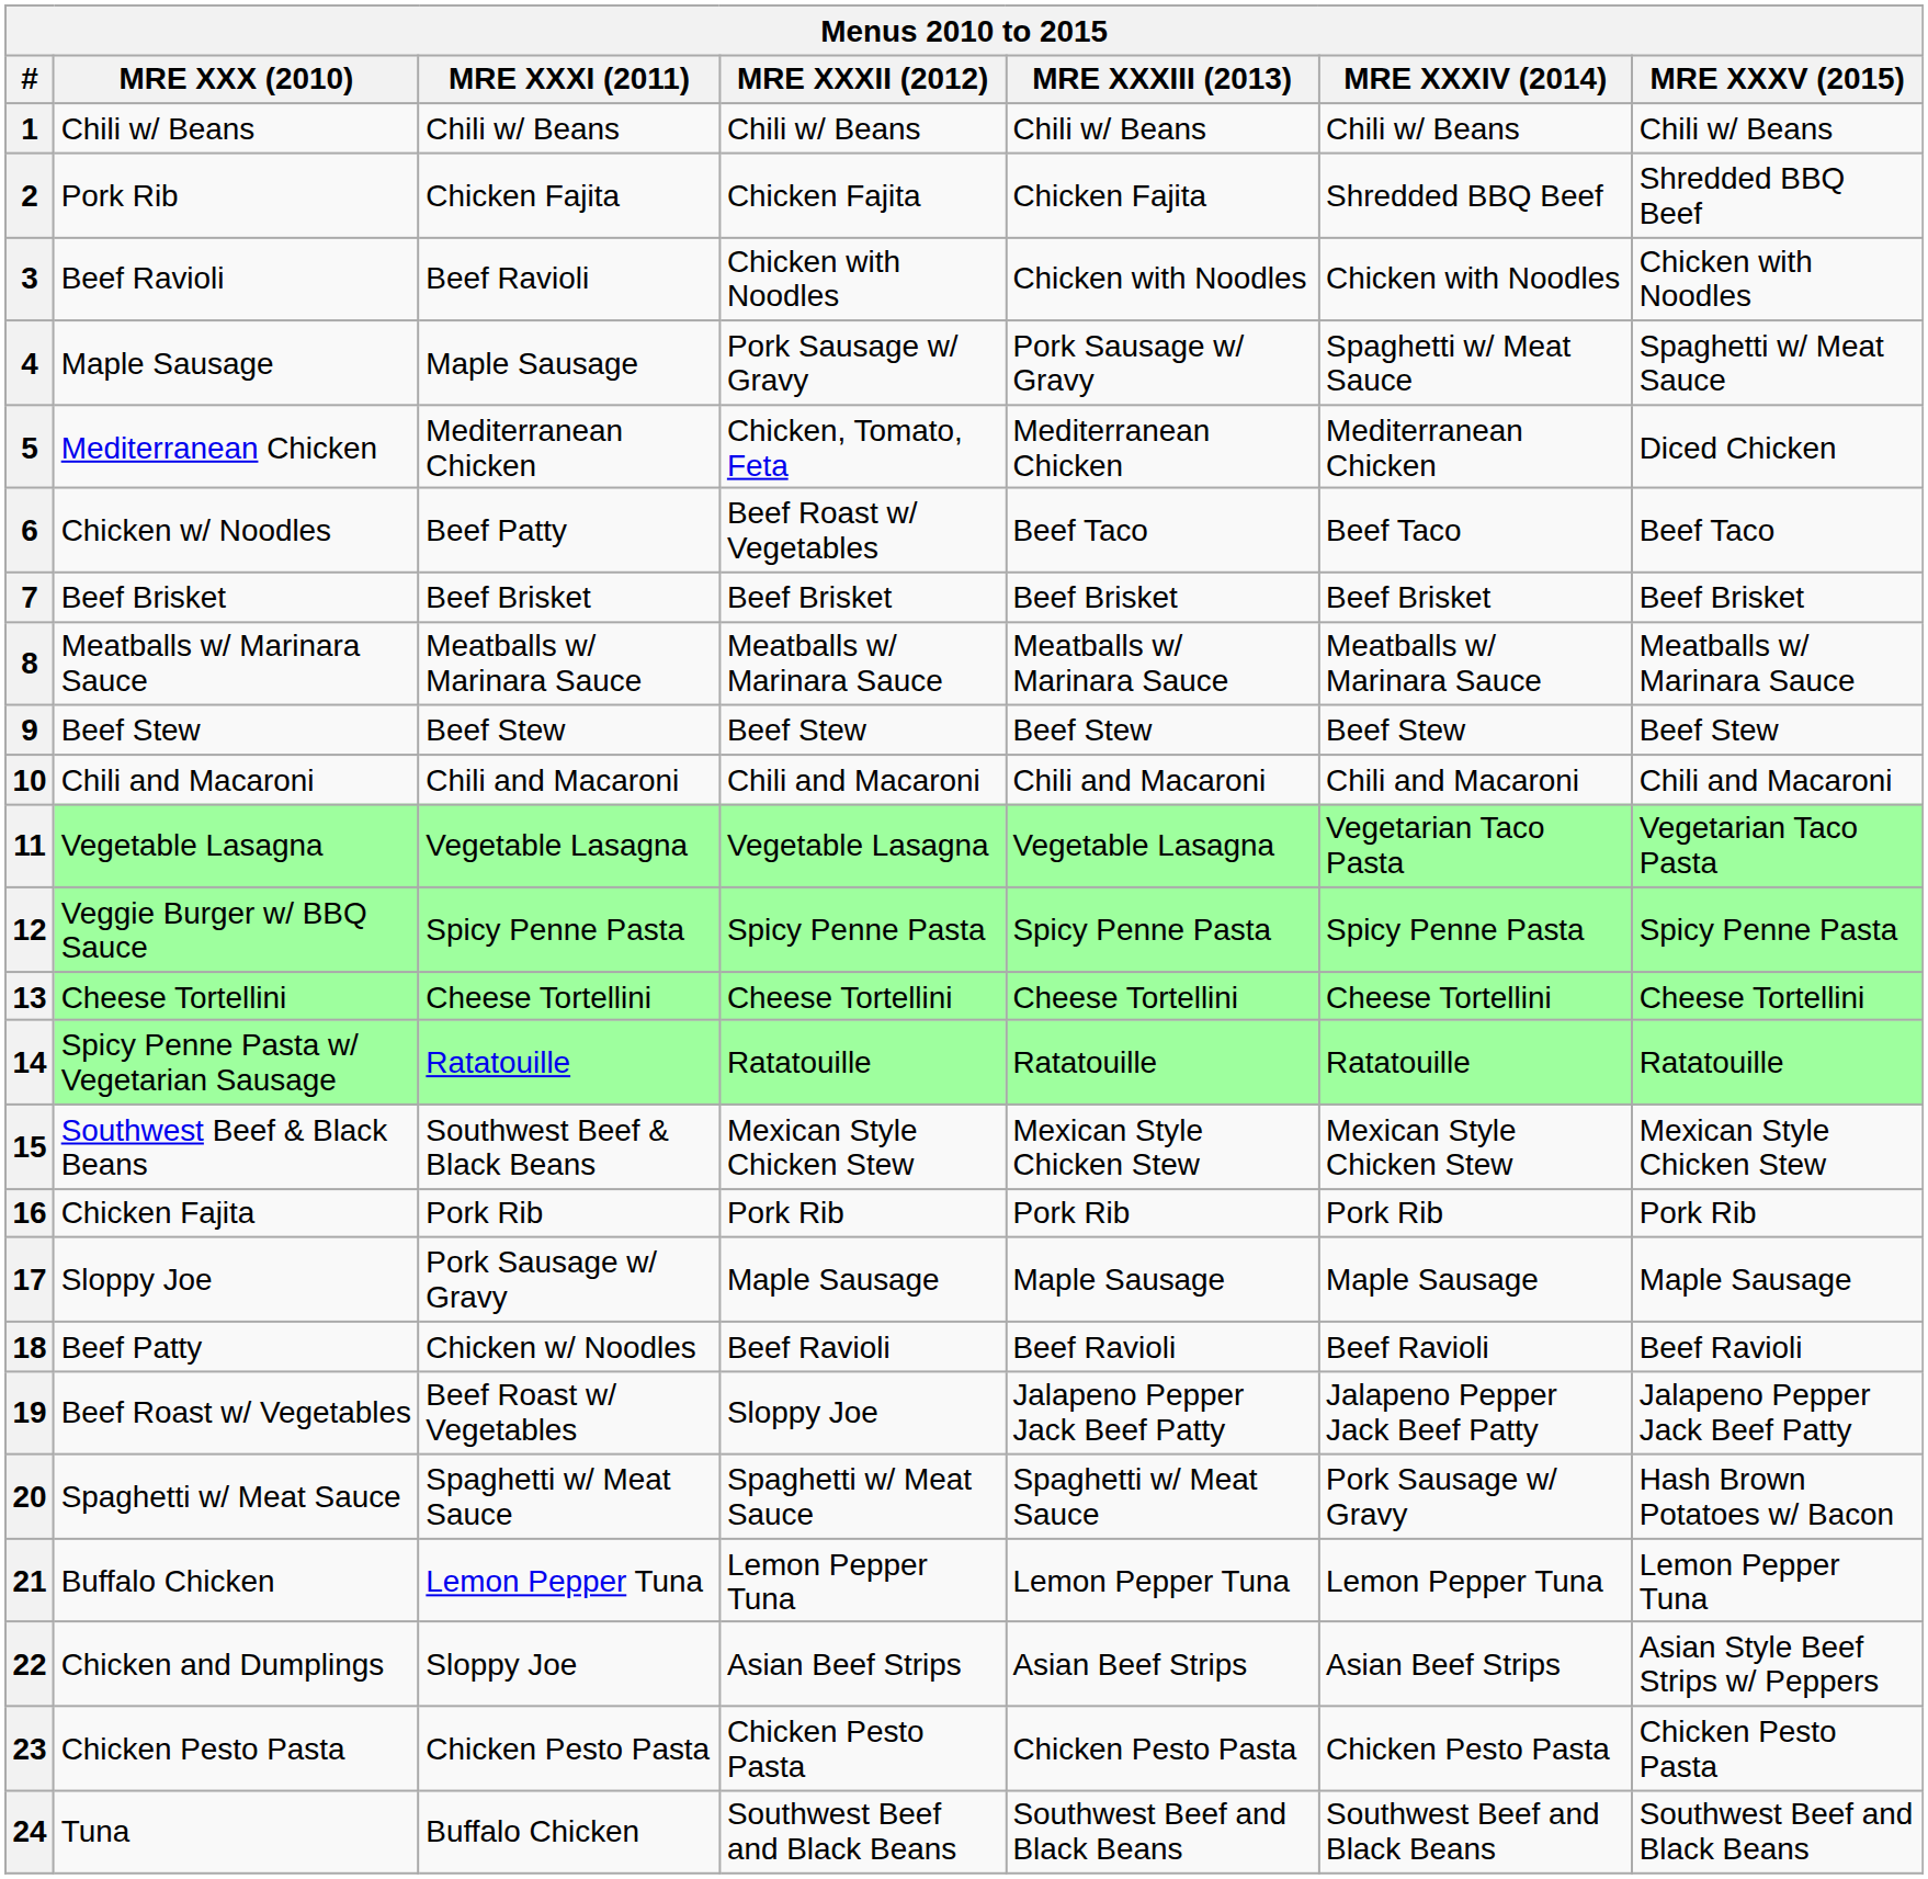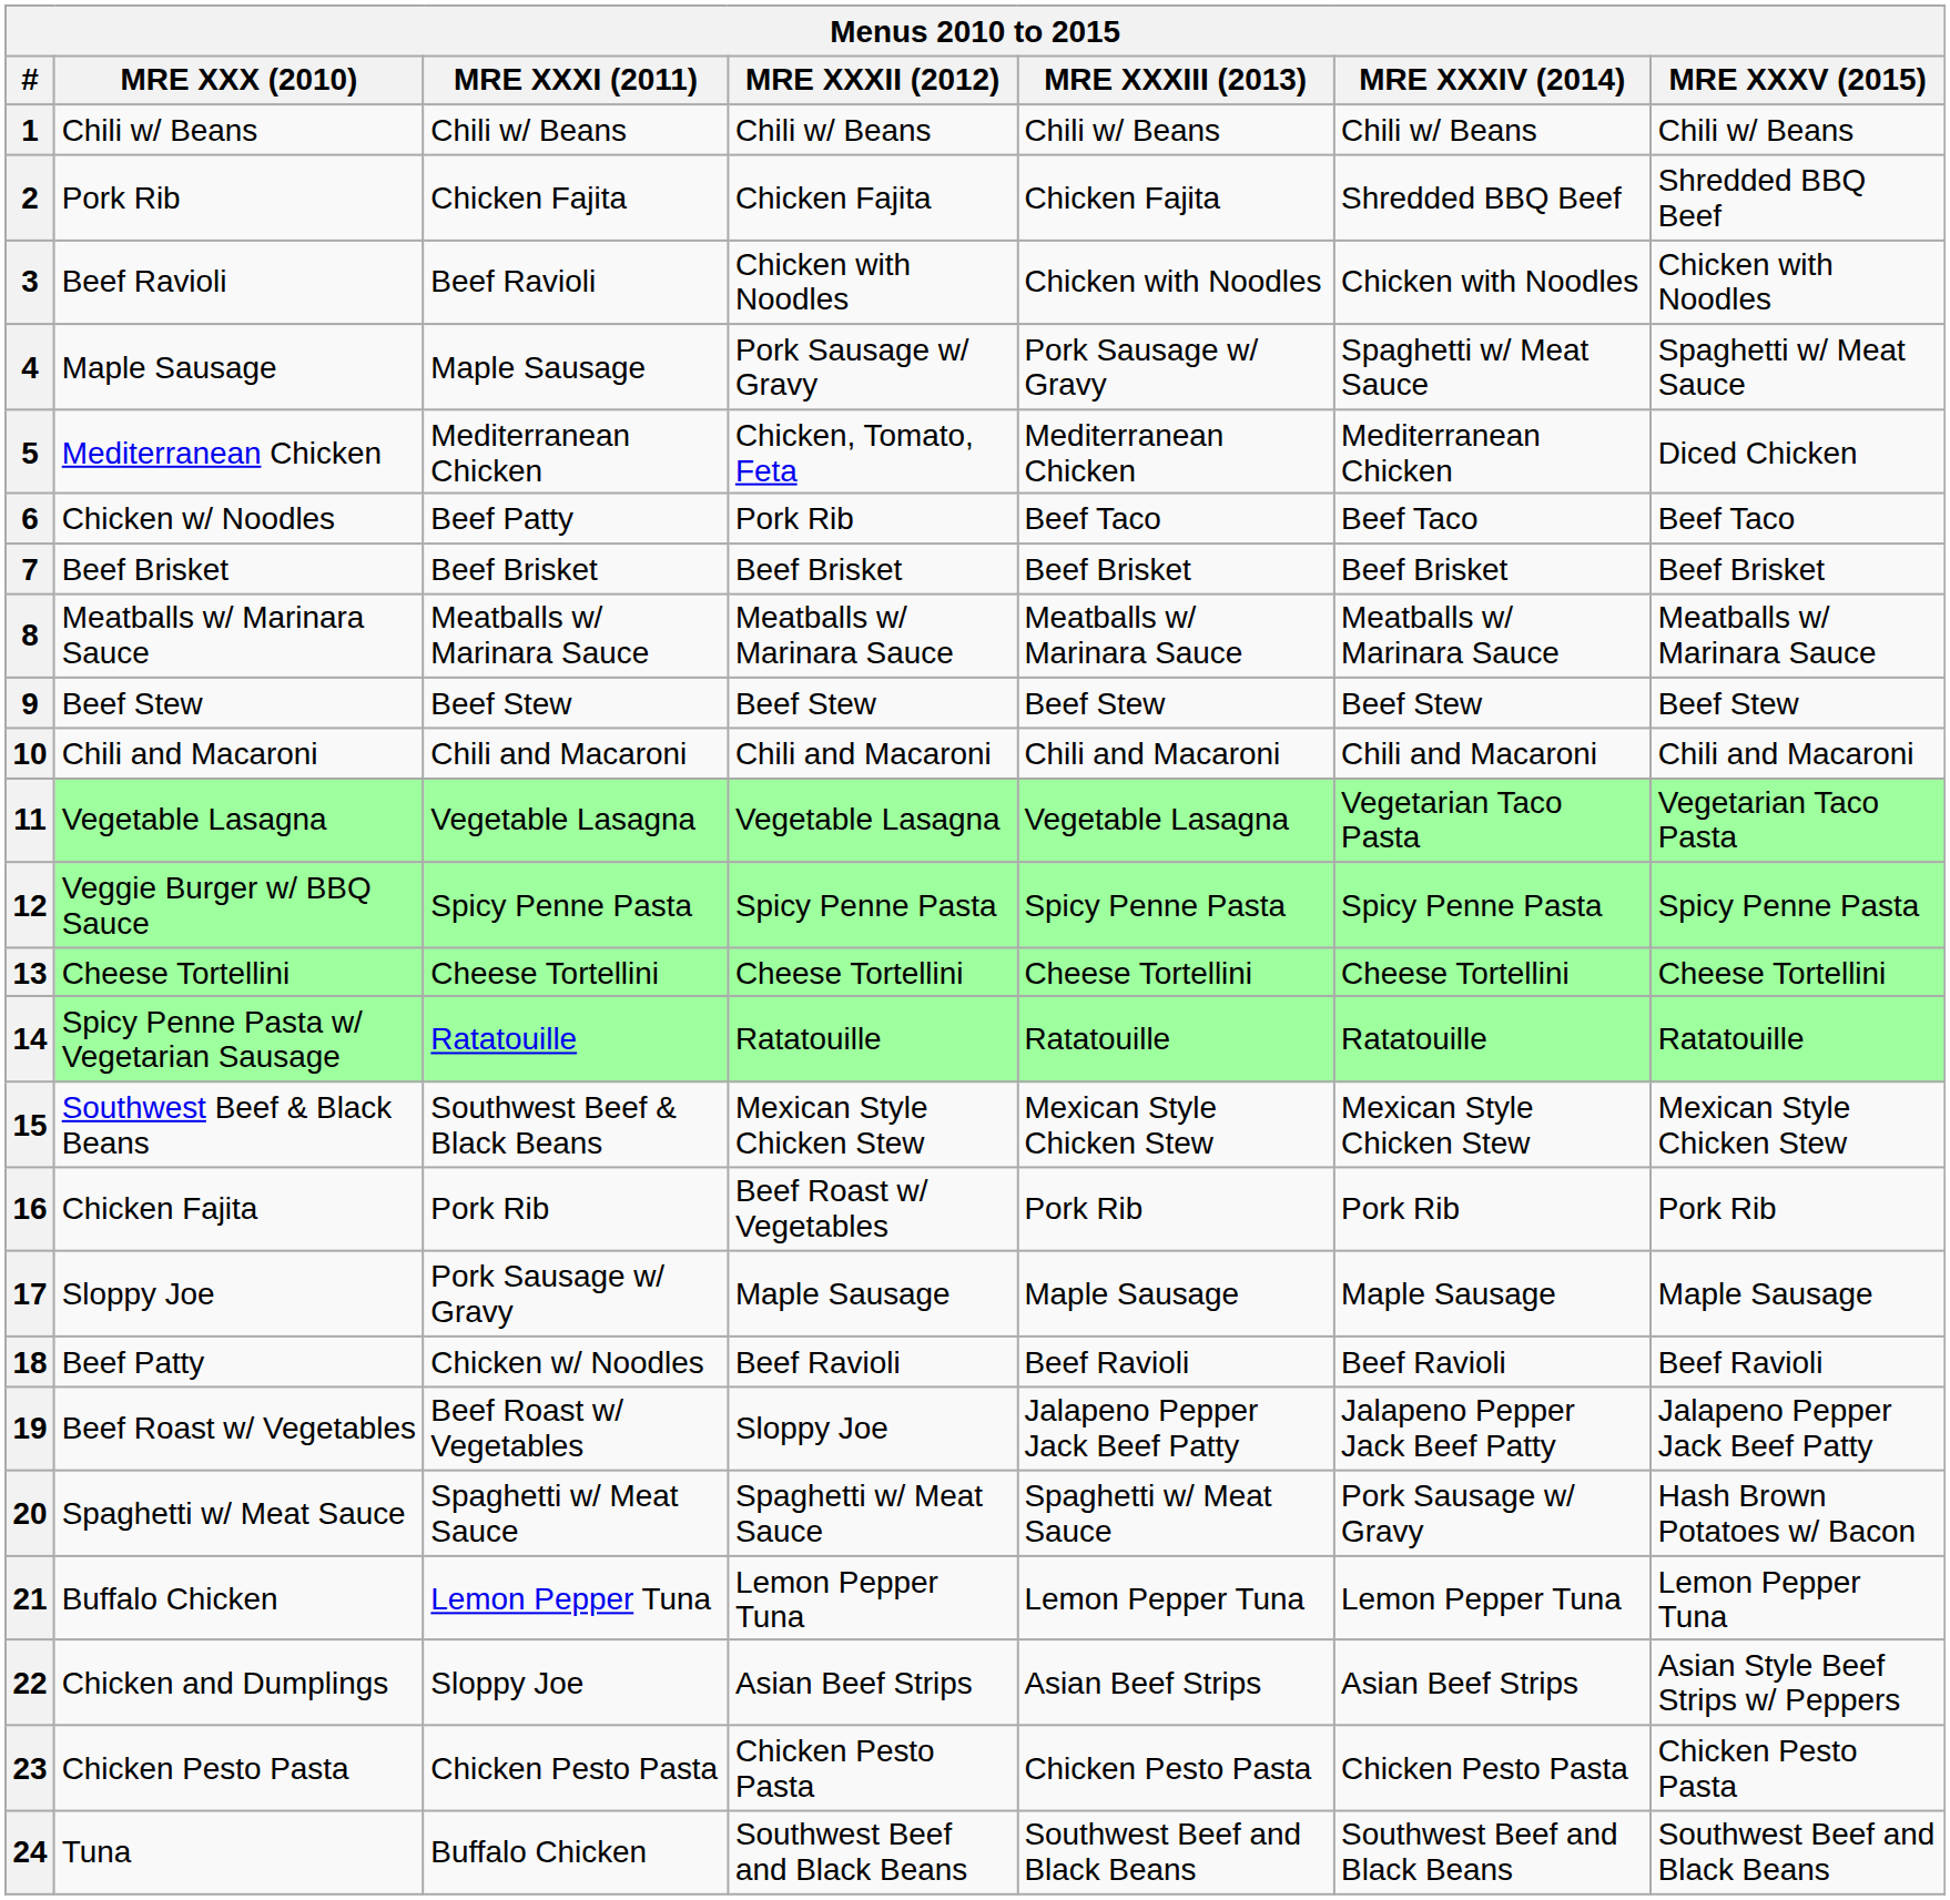 <table class="wikitable collapsible collapsed" style="width:100%; font-size:88%;">
 <tr>
 <th colspan="7">Menus 2010 to 2015</th>
 </tr>
 <tr>
 <th>#</th>
 <th>MRE XXX (2010)</th>
 <th>MRE XXXI (2011)</th>
 <th>MRE XXXII (2012)</th>
 <th>MRE XXXIII (2013)</th>
 <th>MRE XXXIV (2014)</th>
 <th>MRE XXXV (2015)</th>
 </tr>
 <tr>
 <th>1</th>
 <td>Chili w/ Beans</td>
 <td>Chili w/ Beans</td>
 <td>Chili w/ Beans</td>
 <td>Chili w/ Beans</td>
 <td>Chili w/ Beans</td>
 <td>Chili w/ Beans</td>
 </tr>
 <tr>
 <th>2</th>
 <td>Pork Rib</td>
 <td>Chicken Fajita</td>
 <td>Chicken Fajita</td>
 <td>Chicken Fajita</td>
 <td>Shredded BBQ Beef</td>
 <td>Shredded BBQ Beef</td>
 </tr>
 <tr>
 <th>3</th>
 <td>Beef Ravioli</td>
 <td>Beef Ravioli</td>
 <td>Chicken with Noodles</td>
 <td>Chicken with Noodles</td>
 <td>Chicken with Noodles</td>
 <td>Chicken with Noodles</td>
 </tr>
 <tr>
 <th>4</th>
 <td>Maple Sausage</td>
 <td>Maple Sausage</td>
 <td>Pork Sausage w/ Gravy</td>
 <td>Pork Sausage w/ Gravy</td>
 <td>Spaghetti w/ Meat Sauce</td>
 <td>Spaghetti w/ Meat Sauce</td>
 </tr>
 <tr>
 <th>5</th>
 <td><a href='#'>Mediterranean</a> Chicken</td>
 <td>Mediterranean Chicken</td>
 <td>Chicken, Tomato, <a href='#'>Feta</a></td>
 <td>Mediterranean Chicken</td>
 <td>Mediterranean Chicken</td>
 <td>Diced Chicken</td>
 </tr>
 <tr>
 <th>6</th>
 <td>Chicken w/ Noodles</td>
 <td>Beef Patty</td>
-<td>Beef Roast w/ Vegetables</td>
+<td>Pork Rib</td>
 <td>Beef Taco</td>
 <td>Beef Taco</td>
 <td>Beef Taco</td>
 </tr>
 <tr>
 <th>7</th>
 <td>Beef Brisket</td>
 <td>Beef Brisket</td>
 <td>Beef Brisket</td>
 <td>Beef Brisket</td>
 <td>Beef Brisket</td>
 <td>Beef Brisket</td>
 </tr>
 <tr>
 <th>8</th>
 <td>Meatballs w/ Marinara Sauce</td>
 <td>Meatballs w/ Marinara Sauce</td>
 <td>Meatballs w/ Marinara Sauce</td>
 <td>Meatballs w/ Marinara Sauce</td>
 <td>Meatballs w/ Marinara Sauce</td>
 <td>Meatballs w/ Marinara Sauce</td>
 </tr>
 <tr>
 <th>9</th>
 <td>Beef Stew</td>
 <td>Beef Stew</td>
 <td>Beef Stew</td>
 <td>Beef Stew</td>
 <td>Beef Stew</td>
 <td>Beef Stew</td>
 </tr>
 <tr>
 <th>10</th>
 <td>Chili and Macaroni</td>
 <td>Chili and Macaroni</td>
 <td>Chili and Macaroni</td>
 <td>Chili and Macaroni</td>
 <td>Chili and Macaroni</td>
 <td>Chili and Macaroni</td>
 </tr>
 <tr>
 <th>11</th>
 <td bgcolor=#9EFF9E>Vegetable Lasagna</td>
 <td bgcolor=#9EFF9E>Vegetable Lasagna</td>
 <td bgcolor=#9EFF9E>Vegetable Lasagna</td>
 <td bgcolor=#9EFF9E>Vegetable Lasagna</td>
 <td bgcolor=#9EFF9E>Vegetarian Taco Pasta</td>
 <td bgcolor=#9EFF9E>Vegetarian Taco Pasta</td>
 </tr>
 <tr>
 <th>12</th>
 <td bgcolor=#9EFF9E>Veggie Burger w/ BBQ Sauce</td>
 <td bgcolor=#9EFF9E>Spicy Penne Pasta</td>
 <td bgcolor=#9EFF9E>Spicy Penne Pasta</td>
 <td bgcolor=#9EFF9E>Spicy Penne Pasta</td>
 <td bgcolor=#9EFF9E>Spicy Penne Pasta</td>
 <td bgcolor=#9EFF9E>Spicy Penne Pasta</td>
 </tr>
 <tr>
 <th>13</th>
 <td bgcolor=#9EFF9E>Cheese Tortellini</td>
 <td bgcolor=#9EFF9E>Cheese Tortellini</td>
 <td bgcolor=#9EFF9E>Cheese Tortellini</td>
 <td bgcolor=#9EFF9E>Cheese Tortellini</td>
 <td bgcolor=#9EFF9E>Cheese Tortellini</td>
 <td bgcolor=#9EFF9E>Cheese Tortellini</td>
 </tr>
 <tr>
 <th>14</th>
 <td bgcolor=#9EFF9E>Spicy Penne Pasta w/ Vegetarian Sausage</td>
 <td bgcolor=#9EFF9E><a href='#'>Ratatouille</a></td>
 <td bgcolor=#9EFF9E>Ratatouille</td>
 <td bgcolor=#9EFF9E>Ratatouille</td>
 <td bgcolor=#9EFF9E>Ratatouille</td>
 <td bgcolor=#9EFF9E>Ratatouille</td>
 </tr>
 <tr>
 <th>15</th>
 <td><a href='#'>Southwest</a> Beef & Black Beans</td>
 <td>Southwest Beef & Black Beans</td>
 <td>Mexican Style Chicken Stew</td>
 <td>Mexican Style Chicken Stew</td>
 <td>Mexican Style Chicken Stew</td>
 <td>Mexican Style Chicken Stew</td>
 </tr>
 <tr>
 <th>16</th>
 <td>Chicken Fajita</td>
 <td>Pork Rib</td>
-<td>Pork Rib</td>
+<td>Beef Roast w/ Vegetables</td>
 <td>Pork Rib</td>
 <td>Pork Rib</td>
 <td>Pork Rib</td>
 </tr>
 <tr>
 <th>17</th>
 <td>Sloppy Joe</td>
 <td>Pork Sausage w/ Gravy</td>
 <td>Maple Sausage</td>
 <td>Maple Sausage</td>
 <td>Maple Sausage</td>
 <td>Maple Sausage</td>
 </tr>
 <tr>
 <th>18</th>
 <td>Beef Patty</td>
 <td>Chicken w/ Noodles</td>
 <td>Beef Ravioli</td>
 <td>Beef Ravioli</td>
 <td>Beef Ravioli</td>
 <td>Beef Ravioli</td>
 </tr>
 <tr>
 <th>19</th>
 <td>Beef Roast w/ Vegetables</td>
 <td>Beef Roast w/ Vegetables</td>
 <td>Sloppy Joe</td>
 <td>Jalapeno Pepper Jack Beef Patty</td>
 <td>Jalapeno Pepper Jack Beef Patty</td>
 <td>Jalapeno Pepper Jack Beef Patty</td>
 </tr>
 <tr>
 <th>20</th>
 <td>Spaghetti w/ Meat Sauce</td>
 <td>Spaghetti w/ Meat Sauce</td>
 <td>Spaghetti w/ Meat Sauce</td>
 <td>Spaghetti w/ Meat Sauce</td>
 <td>Pork Sausage w/ Gravy</td>
 <td>Hash Brown Potatoes w/ Bacon</td>
 </tr>
 <tr>
 <th>21</th>
 <td>Buffalo Chicken</td>
 <td><a href='#'>Lemon Pepper</a> Tuna</td>
 <td>Lemon Pepper Tuna</td>
 <td>Lemon Pepper Tuna</td>
 <td>Lemon Pepper Tuna</td>
 <td>Lemon Pepper Tuna</td>
 </tr>
 <tr>
 <th>22</th>
 <td>Chicken and Dumplings</td>
 <td>Sloppy Joe</td>
 <td>Asian Beef Strips</td>
 <td>Asian Beef Strips</td>
 <td>Asian Beef Strips</td>
 <td>Asian Style Beef Strips w/ Peppers</td>
 </tr>
 <tr>
 <th>23</th>
 <td>Chicken Pesto Pasta</td>
 <td>Chicken Pesto Pasta</td>
 <td>Chicken Pesto Pasta</td>
 <td>Chicken Pesto Pasta</td>
 <td>Chicken Pesto Pasta</td>
 <td>Chicken Pesto Pasta</td>
 </tr>
 <tr>
 <th>24</th>
 <td>Tuna</td>
 <td>Buffalo Chicken</td>
 <td>Southwest Beef and Black Beans</td>
 <td>Southwest Beef and Black Beans</td>
 <td>Southwest Beef and Black Beans</td>
 <td>Southwest Beef and Black Beans</td>
 </tr>
 </table>
